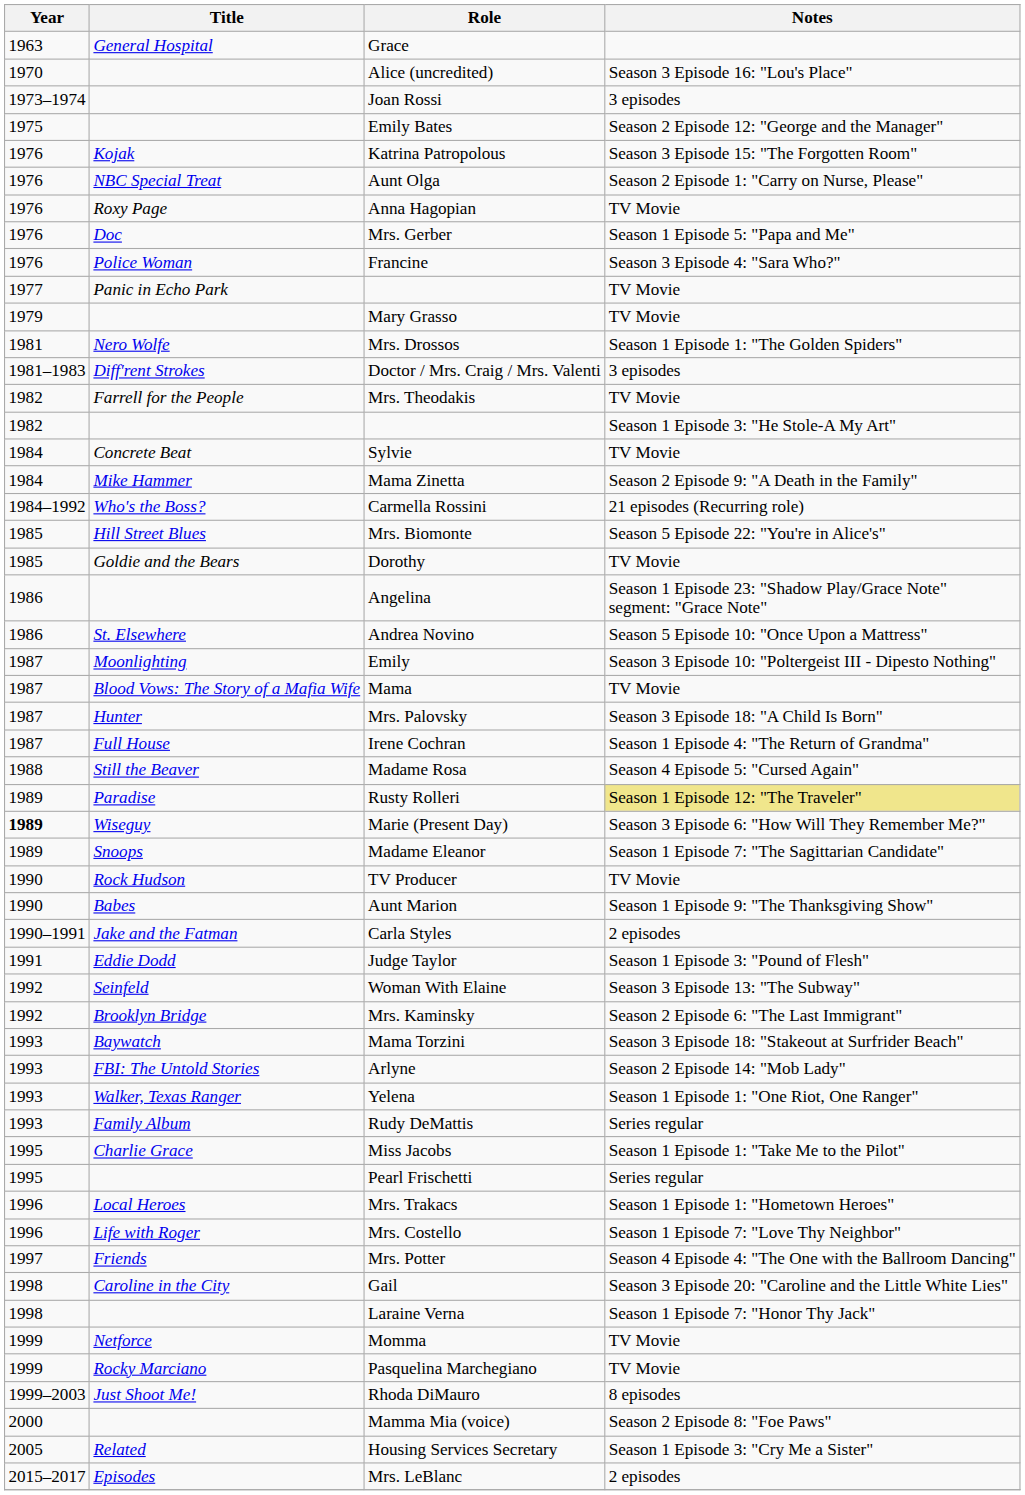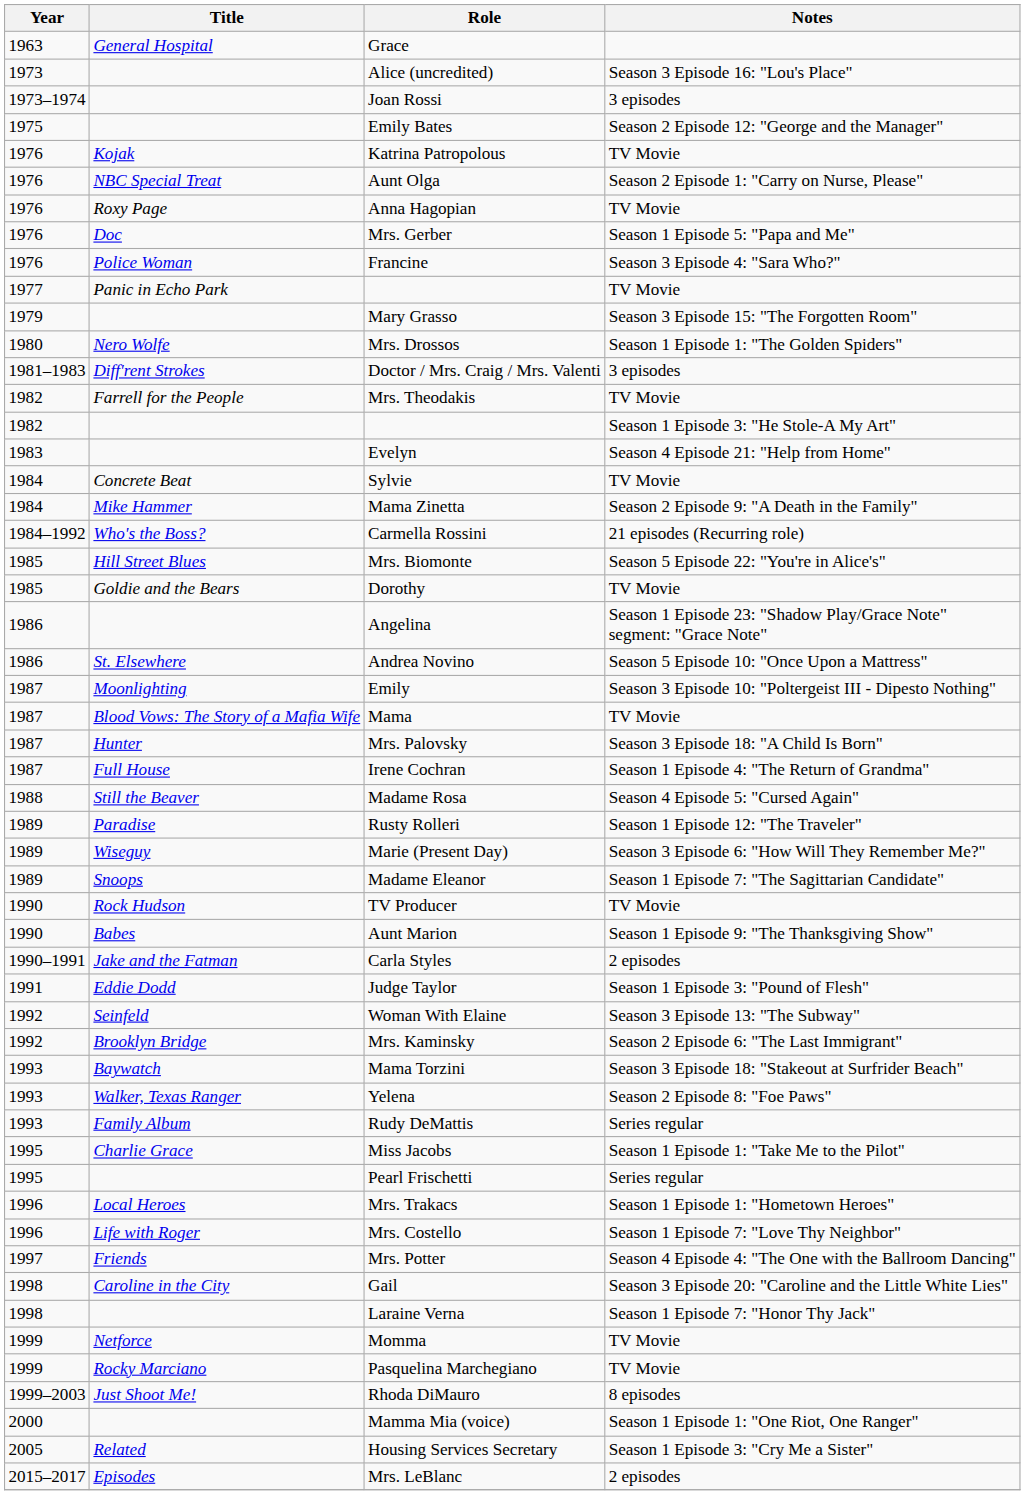 <table class="wikitable sortable">
 <tr>
 <th>Year</th>
 <th>Title</th>
 <th>Role</th>
 <th class="unsortable">Notes</th>
 </tr>
 <tr>
 <td>1963</td>
 <td><em><a href='#'>General Hospital</a></em></td>
 <td>Grace</td>
 <td></td>
 </tr>
 <tr>
-<td>1970</td>
+<td>1973</td>
 <td><em></em></td>
 <td>Alice (uncredited)</td>
 <td>Season 3 Episode 16: "Lou's Place"</td>
 </tr>
 <tr>
 <td>1973–1974</td>
 <td><em></em></td>
 <td>Joan Rossi</td>
 <td>3 episodes</td>
 </tr>
 <tr>
 <td>1975</td>
 <td><em></em></td>
 <td>Emily Bates</td>
 <td>Season 2 Episode 12: "George and the Manager"</td>
 </tr>
 <tr>
 <td>1976</td>
 <td><em><a href='#'>Kojak</a></em></td>
 <td>Katrina Patropolous</td>
-<td>Season 3 Episode 15: "The Forgotten Room"</td>
+<td>TV Movie</td>
 </tr>
 <tr>
 <td>1976</td>
 <td><em><a href='#'>NBC Special Treat</a></em></td>
 <td>Aunt Olga</td>
 <td>Season 2 Episode 1: "Carry on Nurse, Please"</td>
 </tr>
 <tr>
 <td>1976</td>
 <td><em>Roxy Page</em></td>
 <td>Anna Hagopian</td>
 <td>TV Movie</td>
 </tr>
 <tr>
 <td>1976</td>
 <td><em><a href='#'>Doc</a></em></td>
 <td>Mrs. Gerber</td>
 <td>Season 1 Episode 5: "Papa and Me"</td>
 </tr>
 <tr>
 <td>1976</td>
 <td><em><a href='#'>Police Woman</a></em></td>
 <td>Francine</td>
 <td>Season 3 Episode 4: "Sara Who?"</td>
 </tr>
 <tr>
 <td>1977</td>
 <td><em>Panic in Echo Park</em></td>
 <td></td>
 <td>TV Movie</td>
 </tr>
 <tr>
 <td>1979</td>
 <td><em></em></td>
 <td>Mary Grasso</td>
-<td>TV Movie</td>
+<td>Season 3 Episode 15: "The Forgotten Room"</td>
 </tr>
 <tr>
-<td>1981</td>
+<td>1980</td>
 <td><em><a href='#'>Nero Wolfe</a></em></td>
 <td>Mrs. Drossos</td>
 <td>Season 1 Episode 1: "The Golden Spiders"</td>
 </tr>
 <tr>
 <td>1981–1983</td>
 <td><em><a href='#'>Diff'rent Strokes</a></em></td>
 <td>Doctor / Mrs. Craig / Mrs. Valenti</td>
 <td>3 episodes</td>
 </tr>
 <tr>
 <td>1982</td>
 <td><em>Farrell for the People</em></td>
 <td>Mrs. Theodakis</td>
 <td>TV Movie</td>
 </tr>
 <tr>
 <td>1982</td>
 <td><em></em></td>
 <td></td>
 <td>Season 1 Episode 3: "He Stole-A My Art"</td>
+</tr>
+<tr>
+<td>1983</td>
+<td><em></em></td>
+<td>Evelyn</td>
+<td>Season 4 Episode 21: "Help from Home"</td>
 </tr>
 <tr>
 <td>1984</td>
 <td><em>Concrete Beat</em></td>
 <td>Sylvie</td>
 <td>TV Movie</td>
 </tr>
 <tr>
 <td>1984</td>
 <td><em><a href='#'>Mike Hammer</a></em></td>
 <td>Mama Zinetta</td>
 <td>Season 2 Episode 9: "A Death in the Family"</td>
 </tr>
 <tr>
 <td>1984–1992</td>
 <td><em><a href='#'>Who's the Boss?</a></em></td>
 <td>Carmella Rossini</td>
 <td>21 episodes (Recurring role)</td>
 </tr>
 <tr>
 <td>1985</td>
 <td><em><a href='#'>Hill Street Blues</a></em></td>
 <td>Mrs. Biomonte</td>
 <td>Season 5 Episode 22: "You're in Alice's"</td>
 </tr>
 <tr>
 <td>1985</td>
 <td><em>Goldie and the Bears</em></td>
 <td>Dorothy</td>
 <td>TV Movie</td>
 </tr>
 <tr>
 <td>1986</td>
 <td><em></em></td>
 <td>Angelina</td>
 <td>Season 1 Episode 23: "Shadow Play/Grace Note"<br>segment: "Grace Note"</td>
 </tr>
 <tr>
 <td>1986</td>
 <td><em><a href='#'>St. Elsewhere</a></em></td>
 <td>Andrea Novino</td>
 <td>Season 5 Episode 10: "Once Upon a Mattress"</td>
 </tr>
 <tr>
 <td>1987</td>
 <td><em><a href='#'>Moonlighting</a></em></td>
 <td>Emily</td>
 <td>Season 3 Episode 10: "Poltergeist III - Dipesto Nothing"</td>
 </tr>
 <tr>
 <td>1987</td>
 <td><em><a href='#'>Blood Vows: The Story of a Mafia Wife</a></em></td>
 <td>Mama</td>
 <td>TV Movie</td>
 </tr>
 <tr>
 <td>1987</td>
 <td><em><a href='#'>Hunter</a></em></td>
 <td>Mrs. Palovsky</td>
 <td>Season 3 Episode 18: "A Child Is Born"</td>
 </tr>
 <tr>
 <td>1987</td>
 <td><em><a href='#'>Full House</a></em></td>
 <td>Irene Cochran</td>
 <td>Season 1 Episode 4: "The Return of Grandma"</td>
 </tr>
 <tr>
 <td>1988</td>
 <td><em><a href='#'>Still the Beaver</a></em></td>
 <td>Madame Rosa</td>
 <td>Season 4 Episode 5: "Cursed Again"</td>
 </tr>
 <tr>
 <td>1989</td>
 <td><em><a href='#'>Paradise</a></em></td>
 <td>Rusty Rolleri</td>
-<td style="background: khaki;">Season 1 Episode 12: "The Traveler"</td>
+<td>Season 1 Episode 12: "The Traveler"</td>
 </tr>
 <tr>
-<td><strong>1989</strong></td>
+<td>1989</td>
 <td><em><a href='#'>Wiseguy</a></em></td>
 <td>Marie (Present Day)</td>
 <td>Season 3 Episode 6: "How Will They Remember Me?"</td>
 </tr>
 <tr>
 <td>1989</td>
 <td><em><a href='#'>Snoops</a></em></td>
 <td>Madame Eleanor</td>
 <td>Season 1 Episode 7: "The Sagittarian Candidate"</td>
 </tr>
 <tr>
 <td>1990</td>
 <td><em><a href='#'>Rock Hudson</a></em></td>
 <td>TV Producer</td>
 <td>TV Movie</td>
 </tr>
 <tr>
 <td>1990</td>
 <td><em><a href='#'>Babes</a></em></td>
 <td>Aunt Marion</td>
 <td>Season 1 Episode 9: "The Thanksgiving Show"</td>
 </tr>
 <tr>
 <td>1990–1991</td>
 <td><em><a href='#'>Jake and the Fatman</a></em></td>
 <td>Carla Styles</td>
 <td>2 episodes</td>
 </tr>
 <tr>
 <td>1991</td>
 <td><em><a href='#'>Eddie Dodd</a></em></td>
 <td>Judge Taylor</td>
 <td>Season 1 Episode 3: "Pound of Flesh"</td>
 </tr>
 <tr>
 <td>1992</td>
 <td><em><a href='#'>Seinfeld</a></em></td>
 <td>Woman With Elaine</td>
 <td>Season 3 Episode 13: "The Subway"</td>
 </tr>
 <tr>
 <td>1992</td>
 <td><em><a href='#'>Brooklyn Bridge</a></em></td>
 <td>Mrs. Kaminsky</td>
 <td>Season 2 Episode 6: "The Last Immigrant"</td>
 </tr>
 <tr>
 <td>1993</td>
 <td><em><a href='#'>Baywatch</a></em></td>
 <td>Mama Torzini</td>
 <td>Season 3 Episode 18: "Stakeout at Surfrider Beach"</td>
 </tr>
 <tr>
 <td>1993</td>
-<td><em><a href='#'>FBI: The Untold Stories</a></em></td>
-<td>Arlyne</td>
-<td>Season 2 Episode 14: "Mob Lady"</td>
-</tr>
-<tr>
-<td>1993</td>
 <td><em><a href='#'>Walker, Texas Ranger</a></em></td>
 <td>Yelena</td>
-<td>Season 1 Episode 1: "One Riot, One Ranger"</td>
+<td>Season 2 Episode 8: "Foe Paws"</td>
 </tr>
 <tr>
 <td>1993</td>
 <td><em><a href='#'>Family Album</a></em></td>
 <td>Rudy DeMattis</td>
 <td>Series regular</td>
 </tr>
 <tr>
 <td>1995</td>
 <td><em><a href='#'>Charlie Grace</a></em></td>
 <td>Miss Jacobs</td>
 <td>Season 1 Episode 1: "Take Me to the Pilot"</td>
 </tr>
 <tr>
 <td>1995</td>
 <td><em></em></td>
 <td>Pearl Frischetti</td>
 <td>Series regular</td>
 </tr>
 <tr>
 <td>1996</td>
 <td><em><a href='#'>Local Heroes</a></em></td>
 <td>Mrs. Trakacs</td>
 <td>Season 1 Episode 1: "Hometown Heroes"</td>
 </tr>
 <tr>
 <td>1996</td>
 <td><em><a href='#'>Life with Roger</a></em></td>
 <td>Mrs. Costello</td>
 <td>Season 1 Episode 7: "Love Thy Neighbor"</td>
 </tr>
 <tr>
 <td>1997</td>
 <td><em><a href='#'>Friends</a></em></td>
 <td>Mrs. Potter</td>
 <td>Season 4 Episode 4: "The One with the Ballroom Dancing"</td>
 </tr>
 <tr>
 <td>1998</td>
 <td><em><a href='#'>Caroline in the City</a></em></td>
 <td>Gail</td>
 <td>Season 3 Episode 20: "Caroline and the Little White Lies"</td>
 </tr>
 <tr>
 <td>1998</td>
 <td><em></em></td>
 <td>Laraine Verna</td>
 <td>Season 1 Episode 7: "Honor Thy Jack"</td>
 </tr>
 <tr>
 <td>1999</td>
 <td><em><a href='#'>Netforce</a></em></td>
 <td>Momma</td>
 <td>TV Movie</td>
 </tr>
 <tr>
 <td>1999</td>
 <td><em><a href='#'>Rocky Marciano</a></em></td>
 <td>Pasquelina Marchegiano</td>
 <td>TV Movie</td>
 </tr>
 <tr>
 <td>1999–2003</td>
 <td><em><a href='#'>Just Shoot Me!</a></em></td>
 <td>Rhoda DiMauro</td>
 <td>8 episodes</td>
 </tr>
 <tr>
 <td>2000</td>
 <td><em></em></td>
 <td>Mamma Mia (voice)</td>
-<td>Season 2 Episode 8: "Foe Paws"</td>
+<td>Season 1 Episode 1: "One Riot, One Ranger"</td>
 </tr>
 <tr>
 <td>2005</td>
 <td><em><a href='#'>Related</a></em></td>
 <td>Housing Services Secretary</td>
 <td>Season 1 Episode 3: "Cry Me a Sister"</td>
 </tr>
 <tr>
 <td>2015–2017</td>
 <td><em><a href='#'>Episodes</a></em></td>
 <td>Mrs. LeBlanc</td>
 <td>2 episodes</td>
 </tr>
 <tr>
 </tr>
 </table>
